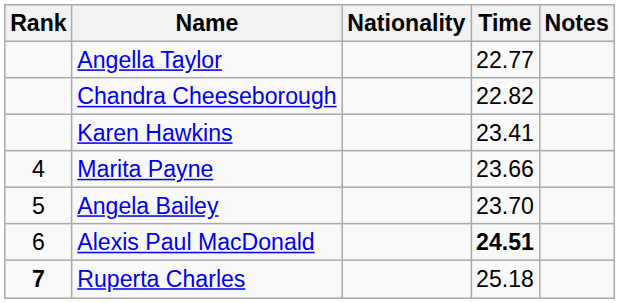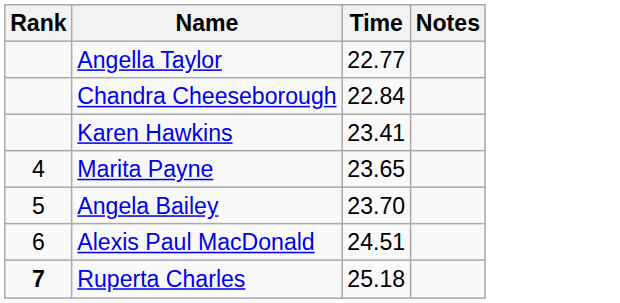 <table class="wikitable sortable" style="text-align:center;font-size:95%">
 <tr>
 <th>Rank</th>
 <th>Name</th>
-<th>Nationality</th>
 <th>Time</th>
 <th>Notes</th>
 </tr>
 <tr>
 <td></td>
 <td align=left><a href='#'>Angella Taylor</a></td>
-<td align=left></td>
 <td>22.77</td>
 <td></td>
 </tr>
 <tr>
 <td></td>
 <td align=left><a href='#'>Chandra Cheeseborough</a></td>
-<td align=left></td>
-<td>22.82</td>
+<td>22.84</td>
 <td></td>
 </tr>
 <tr>
 <td></td>
 <td align=left><a href='#'>Karen Hawkins</a></td>
-<td align=left></td>
 <td>23.41</td>
 <td></td>
 </tr>
 <tr>
 <td>4</td>
 <td align=left><a href='#'>Marita Payne</a></td>
-<td align=left></td>
-<td>23.66</td>
+<td>23.65</td>
 <td></td>
 </tr>
 <tr>
 <td>5</td>
 <td align=left><a href='#'>Angela Bailey</a></td>
-<td align=left></td>
 <td>23.70</td>
 <td></td>
 </tr>
 <tr>
 <td>6</td>
 <td align=left><a href='#'>Alexis Paul MacDonald</a></td>
-<td align=left></td>
-<td><strong>24.51</strong></td>
+<td>24.51</td>
 <td></td>
 </tr>
 <tr>
 <td><strong>7</strong></td>
 <td align=left><a href='#'>Ruperta Charles</a></td>
-<td align=left></td>
 <td>25.18</td>
 <td></td>
 </tr>
 </table>
